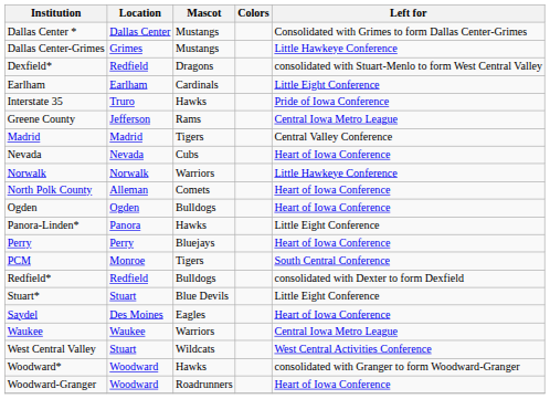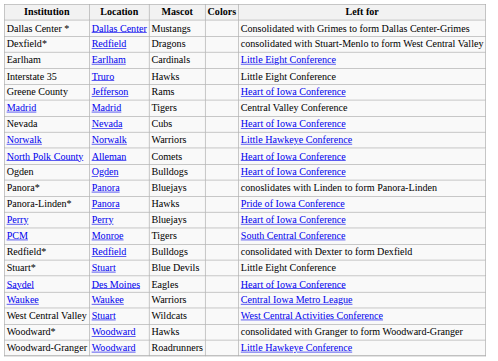 <table class="wikitable">
 <tr>
 <th>Institution</th>
 <th>Location</th>
 <th>Mascot</th>
 <th>Colors</th>
 <th>Left for</th>
 </tr>
 <tr>
 <td>Dallas Center *</td>
 <td><a href='#'>Dallas Center</a></td>
 <td>Mustangs</td>
 <td> </td>
 <td>Consolidated with Grimes to form Dallas Center-Grimes</td>
-</tr>
-<tr>
-<td>Dallas Center-Grimes</td>
-<td><a href='#'>Grimes</a></td>
-<td>Mustangs</td>
-<td> </td>
-<td><a href='#'>Little Hawkeye Conference</a></td>
 </tr>
 <tr>
 <td>Dexfield*</td>
 <td><a href='#'>Redfield</a></td>
 <td>Dragons</td>
 <td> </td>
 <td>consolidated with Stuart-Menlo to form West Central Valley</td>
 </tr>
 <tr>
 <td>Earlham</td>
 <td><a href='#'>Earlham</a></td>
 <td>Cardinals</td>
 <td> </td>
 <td><a href='#'>Little Eight Conference</a></td>
 </tr>
 <tr>
 <td>Interstate 35</td>
 <td><a href='#'>Truro</a></td>
 <td>Hawks</td>
 <td> </td>
-<td><a href='#'>Pride of Iowa Conference</a></td>
+<td>Little Eight Conference</td>
 </tr>
 <tr>
 <td>Greene County</td>
 <td><a href='#'>Jefferson</a></td>
 <td>Rams</td>
 <td> </td>
-<td><a href='#'>Central Iowa Metro League</a></td>
+<td><a href='#'>Heart of Iowa Conference</a></td>
 </tr>
 <tr>
 <td><a href='#'>Madrid</a></td>
 <td><a href='#'>Madrid</a></td>
 <td>Tigers</td>
 <td> </td>
 <td>Central Valley Conference</td>
 </tr>
 <tr>
 <td>Nevada</td>
 <td><a href='#'>Nevada</a></td>
 <td>Cubs</td>
 <td> </td>
 <td><a href='#'>Heart of Iowa Conference</a></td>
 </tr>
 <tr>
 <td><a href='#'>Norwalk</a></td>
 <td><a href='#'>Norwalk</a></td>
 <td>Warriors</td>
 <td> </td>
 <td><a href='#'>Little Hawkeye Conference</a></td>
 </tr>
 <tr>
 <td><a href='#'>North Polk County</a></td>
 <td><a href='#'>Alleman</a></td>
 <td>Comets</td>
 <td> </td>
 <td><a href='#'>Heart of Iowa Conference</a></td>
 </tr>
 <tr>
 <td>Ogden</td>
 <td><a href='#'>Ogden</a></td>
 <td>Bulldogs</td>
 <td> </td>
 <td><a href='#'>Heart of Iowa Conference</a></td>
 </tr>
 <tr>
+<td>Panora*</td>
+<td><a href='#'>Panora</a></td>
+<td>Bluejays</td>
+<td> </td>
+<td>conoslidates with Linden to form Panora-Linden</td>
+</tr>
+<tr>
 <td>Panora-Linden*</td>
 <td><a href='#'>Panora</a></td>
 <td>Hawks</td>
 <td> </td>
-<td>Little Eight Conference</td>
+<td><a href='#'>Pride of Iowa Conference</a></td>
 </tr>
 <tr>
 <td><a href='#'>Perry</a></td>
 <td><a href='#'>Perry</a></td>
 <td>Bluejays</td>
 <td> </td>
 <td><a href='#'>Heart of Iowa Conference</a></td>
 </tr>
 <tr>
 <td><a href='#'>PCM</a></td>
 <td><a href='#'>Monroe</a></td>
 <td>Tigers</td>
 <td> </td>
 <td><a href='#'>South Central Conference</a></td>
 </tr>
 <tr>
 <td>Redfield*</td>
 <td><a href='#'>Redfield</a></td>
 <td>Bulldogs</td>
 <td> </td>
 <td>consolidated with Dexter to form Dexfield</td>
 </tr>
 <tr>
 <td>Stuart*</td>
 <td><a href='#'>Stuart</a></td>
 <td>Blue Devils</td>
 <td> </td>
 <td>Little Eight Conference</td>
 </tr>
 <tr>
 <td><a href='#'>Saydel</a></td>
 <td><a href='#'>Des Moines</a></td>
 <td>Eagles</td>
 <td> </td>
 <td><a href='#'>Heart of Iowa Conference</a></td>
 </tr>
 <tr>
 <td><a href='#'>Waukee</a></td>
 <td><a href='#'>Waukee</a></td>
 <td>Warriors</td>
 <td> </td>
 <td><a href='#'>Central Iowa Metro League</a></td>
 </tr>
 <tr>
 <td>West Central Valley</td>
 <td><a href='#'>Stuart</a></td>
 <td>Wildcats</td>
 <td> </td>
 <td><a href='#'>West Central Activities Conference</a></td>
 </tr>
 <tr>
 <td>Woodward*</td>
 <td><a href='#'>Woodward</a></td>
 <td>Hawks</td>
 <td> </td>
 <td>consolidated with Granger to form Woodward-Granger</td>
 </tr>
 <tr>
 <td>Woodward-Granger</td>
 <td><a href='#'>Woodward</a></td>
 <td>Roadrunners</td>
 <td> </td>
-<td><a href='#'>Heart of Iowa Conference</a></td>
+<td><a href='#'>Little Hawkeye Conference</a></td>
 </tr>
 <tr>
 </tr>
 </table>
